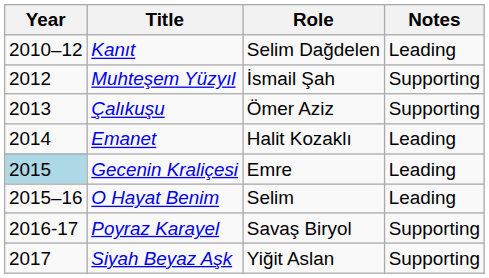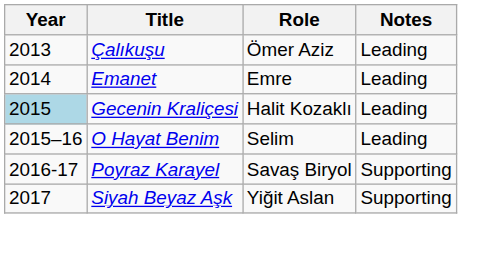 <table class="wikitable" style="font-size: 90%;">
 <tr>
 <th>Year</th>
 <th>Title</th>
 <th>Role</th>
 <th>Notes</th>
 </tr>
 <tr>
-<td>2010–12</td>
-<td><em><a href='#'>Kanıt</a></em></td>
-<td>Selim Dağdelen</td>
-<td>Leading</td>
-</tr>
-<tr>
-<td>2012</td>
-<td><em><a href='#'>Muhteşem Yüzyıl</a></em></td>
-<td>İsmail Şah</td>
-<td>Supporting</td>
-</tr>
-<tr>
 <td>2013</td>
 <td><em><a href='#'>Çalıkuşu</a></em></td>
 <td>Ömer Aziz</td>
-<td>Supporting</td>
+<td>Leading</td>
 </tr>
 <tr>
 <td>2014</td>
 <td><em><a href='#'>Emanet</a></em></td>
-<td>Halit Kozaklı</td>
+<td>Emre</td>
 <td>Leading</td>
 </tr>
 <tr>
 <td style="background: lightblue;">2015</td>
 <td><em><a href='#'>Gecenin Kraliçesi</a></em></td>
-<td>Emre</td>
+<td>Halit Kozaklı</td>
 <td>Leading</td>
 </tr>
 <tr>
 <td>2015–16</td>
 <td><em><a href='#'>O Hayat Benim</a></em></td>
 <td>Selim</td>
 <td>Leading</td>
 </tr>
 <tr>
 <td>2016-17</td>
 <td><em><a href='#'>Poyraz Karayel</a></em></td>
 <td>Savaş Biryol</td>
 <td>Supporting</td>
 </tr>
 <tr>
 <td>2017</td>
 <td><em><a href='#'>Siyah Beyaz Aşk</a></em></td>
 <td>Yiğit Aslan</td>
 <td>Supporting</td>
 </tr>
 </table>
